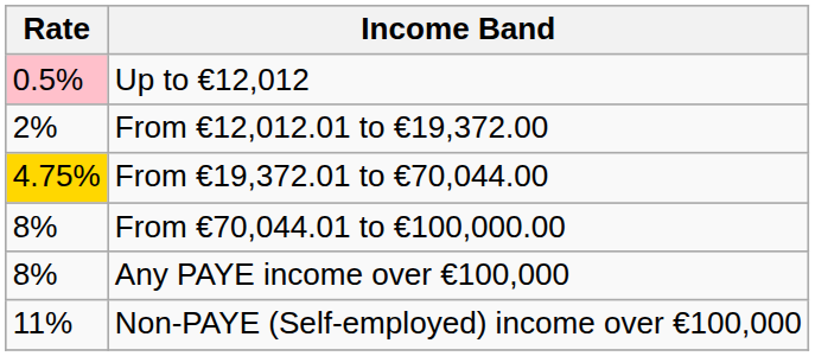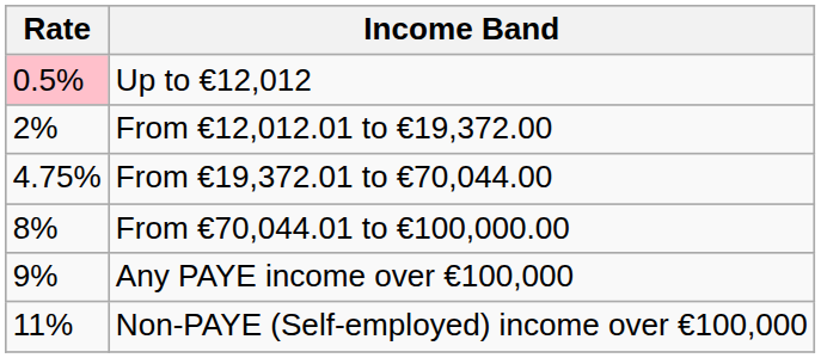 <table class="wikitable">
 <tr>
 <th>Rate</th>
 <th>Income Band</th>
 </tr>
 <tr>
 <td style="background: pink;">0.5%</td>
 <td>Up to €12,012</td>
 </tr>
 <tr>
 <td>2%</td>
 <td>From €12,012.01 to €19,372.00</td>
 </tr>
 <tr>
-<td style="background: gold;">4.75%</td>
+<td>4.75%</td>
 <td>From €19,372.01 to €70,044.00</td>
 </tr>
 <tr>
 <td>8%</td>
 <td>From €70,044.01 to €100,000.00</td>
 </tr>
 <tr>
-<td>8%</td>
+<td>9%</td>
 <td>Any PAYE income over €100,000</td>
 </tr>
 <tr>
 <td>11%</td>
 <td>Non-PAYE (Self-employed) income over €100,000</td>
 </tr>
 </table>
